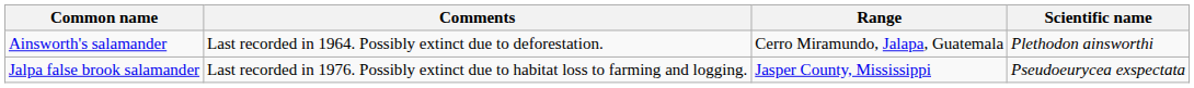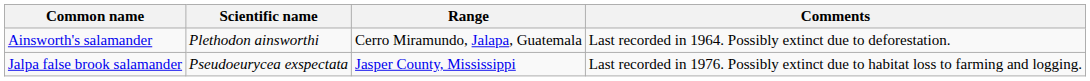 <table class="wikitable sortable">
 <tr>
 <th>Common name</th>
+<th>Scientific name</th>
+<th>Range</th>
 <th class="unsortable">Comments</th>
-<th>Range</th>
-<th>Scientific name</th>
 </tr>
 <tr>
 <td><a href='#'>Ainsworth's salamander</a></td>
+<td><em>Plethodon ainsworthi</em></td>
+<td>Cerro Miramundo, <a href='#'>Jalapa</a>, Guatemala</td>
 <td>Last recorded in 1964. Possibly extinct due to deforestation.</td>
-<td>Cerro Miramundo, <a href='#'>Jalapa</a>, Guatemala</td>
-<td><em>Plethodon ainsworthi</em></td>
 </tr>
 <tr>
 <td><a href='#'>Jalpa false brook salamander</a></td>
+<td><em>Pseudoeurycea exspectata</em></td>
+<td><a href='#'>Jasper County, Mississippi</a></td>
 <td>Last recorded in 1976. Possibly extinct due to habitat loss to farming and logging.</td>
-<td><a href='#'>Jasper County, Mississippi</a></td>
-<td><em>Pseudoeurycea exspectata</em></td>
 </tr>
 </table>
